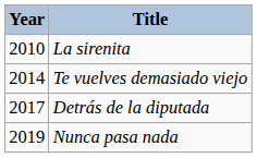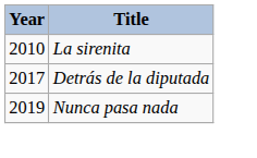 <table class="wikitable" style="font-size: 95%;">
 <tr>
 <th style="background-color: #B0C4DE;">Year</th>
 <th style="background-color: #B0C4DE;">Title</th>
 </tr>
 <tr>
 <td>2010</td>
 <td><em>La sirenita</em></td>
-</tr>
-<tr>
-<td>2014</td>
-<td><em>Te vuelves demasiado viejo</em></td>
 </tr>
 <tr>
 <td>2017</td>
 <td><em>Detrás de la diputada</em></td>
 </tr>
 <tr>
 <td>2019</td>
 <td><em>Nunca pasa nada</em></td>
 </tr>
 <tr>
 </tr>
 </table>
